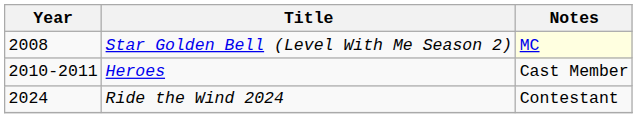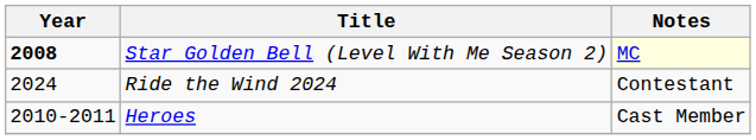 <table class="wikitable">
 <tr>
 <th>Year</th>
 <th>Title</th>
 <th>Notes</th>
 </tr>
 <tr>
-<td>2008</td>
+<td><strong>2008</strong></td>
 <td><em><a href='#'>Star Golden Bell</a> (Level With Me Season 2)</em></td>
 <td style="background: lightyellow;"><a href='#'>MC</a></td>
+</tr>
+<tr>
+<td>2024</td>
+<td><em>Ride the Wind 2024</em></td>
+<td>Contestant</td>
 </tr>
 <tr>
 <td>2010-2011</td>
 <td><em><a href='#'>Heroes</a></em></td>
 <td>Cast Member</td>
 </tr>
 <tr>
-<td>2024</td>
-<td><em>Ride the Wind 2024</em></td>
-<td>Contestant</td>
-</tr>
-<tr>
 </tr>
 </table>
